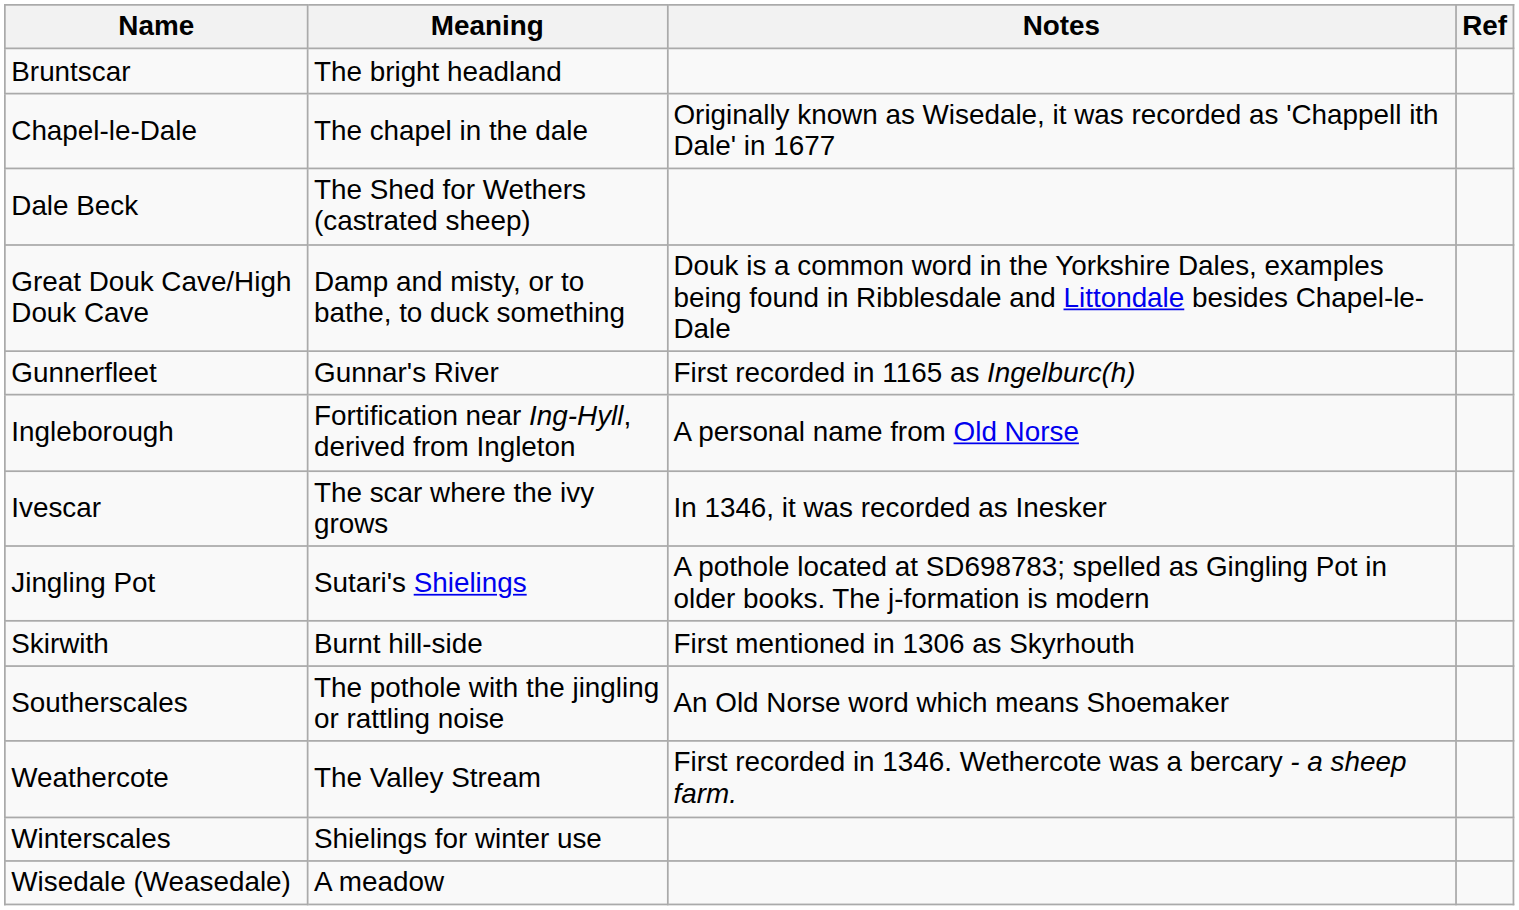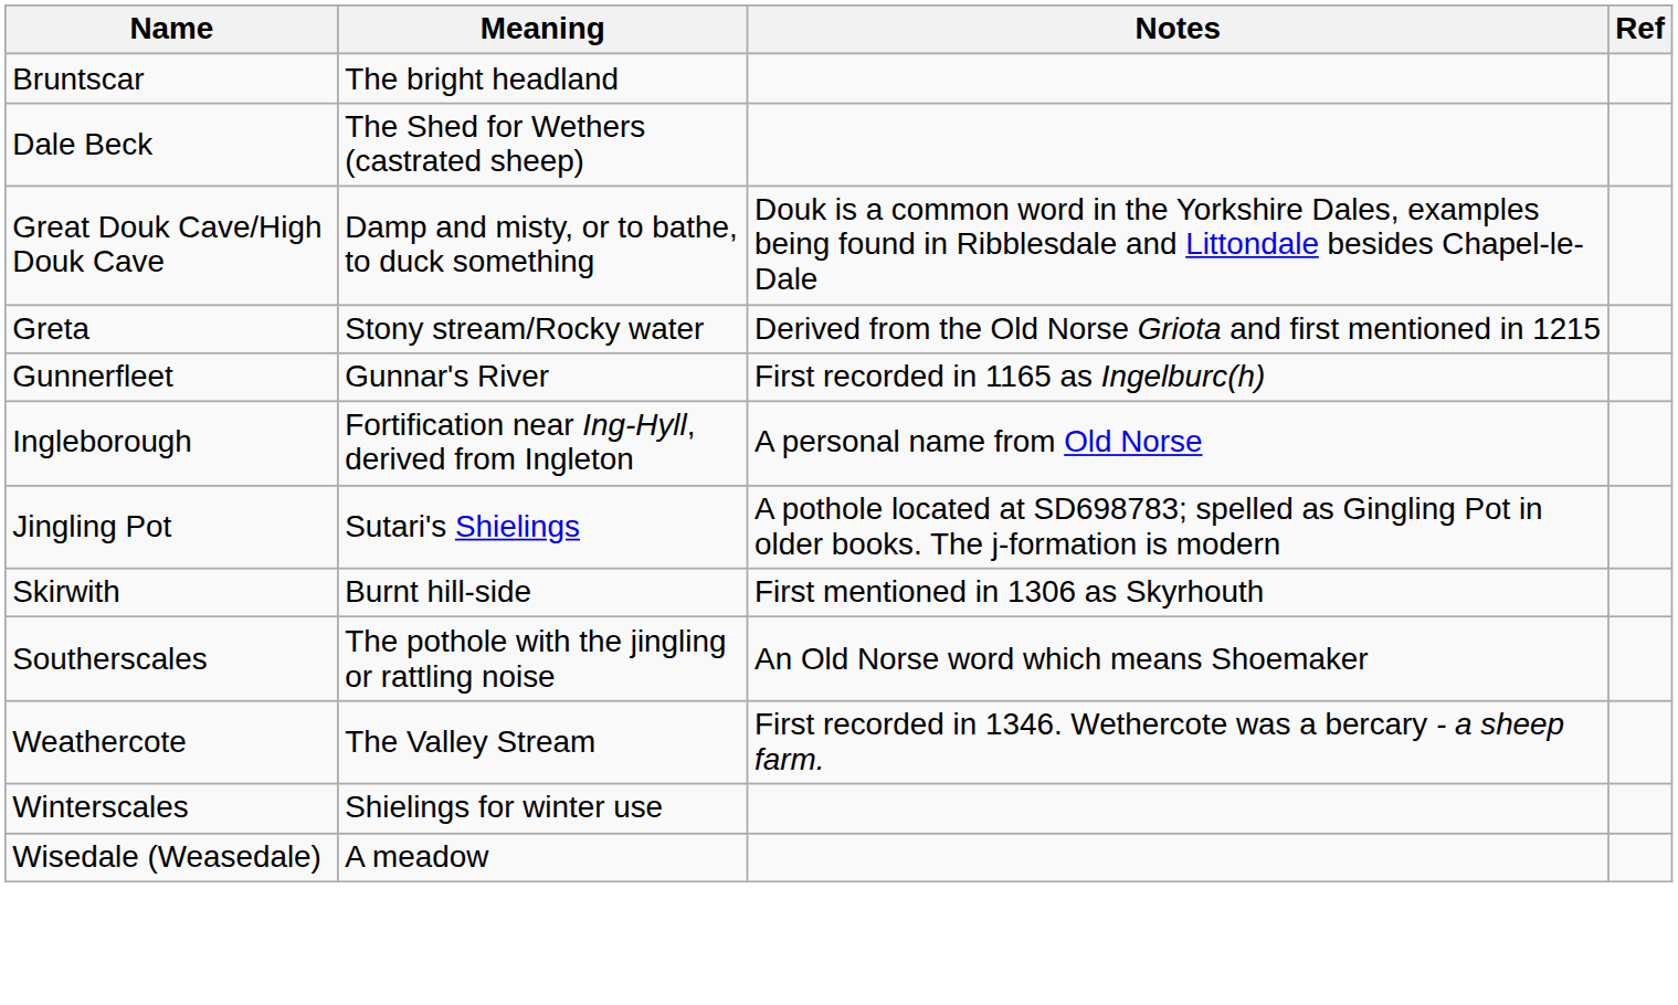 <table class="wikitable">
 <tr>
 <th>Name</th>
 <th>Meaning</th>
 <th>Notes</th>
 <th>Ref</th>
 </tr>
 <tr>
 <td>Bruntscar</td>
 <td>The bright headland</td>
 <td></td>
-<td></td>
-</tr>
-<tr>
-<td>Chapel-le-Dale</td>
-<td>The chapel in the dale</td>
-<td>Originally known as Wisedale, it was recorded as 'Chappell ith Dale' in 1677</td>
 <td></td>
 </tr>
 <tr>
 <td>Dale Beck</td>
 <td>The Shed for Wethers (castrated sheep)</td>
 <td></td>
 <td></td>
 </tr>
 <tr>
 <td>Great Douk Cave/High Douk Cave</td>
 <td>Damp and misty, or to bathe, to duck something</td>
 <td>Douk is a common word in the Yorkshire Dales, examples being found in Ribblesdale and <a href='#'>Littondale</a> besides Chapel-le-Dale</td>
 <td></td>
 </tr>
 <tr>
+<td>Greta</td>
+<td>Stony stream/Rocky water</td>
+<td>Derived from the Old Norse <em>Griota</em> and first mentioned in 1215</td>
+<td></td>
+</tr>
+<tr>
 <td>Gunnerfleet</td>
 <td>Gunnar's River</td>
 <td>First recorded in 1165 as <em>Ingelburc(h)</td>
 <td></td>
 </tr>
 <tr>
 <td>Ingleborough</td>
 <td>Fortification near <em>Ing-Hyll</em>, derived from Ingleton</td>
 <td>A personal name from <a href='#'>Old Norse</a></td>
-<td></td>
-</tr>
-<tr>
-<td>Ivescar</td>
-<td>The scar where the ivy grows</td>
-<td>In 1346, it was recorded as </em>Inesker<em></td>
 <td></td>
 </tr>
 <tr>
 <td>Jingling Pot</td>
 <td>Sutari's <a href='#'>Shielings</a></td>
 <td>A pothole located at SD698783; spelled as Gingling Pot in older books. The j-formation is modern</td>
 <td></td>
 </tr>
 <tr>
 <td>Skirwith</td>
 <td>Burnt hill-side</td>
 <td>First mentioned in 1306 as </em>Skyrhouth<em></td>
 <td></td>
 </tr>
 <tr>
 <td>Southerscales</td>
 <td>The pothole with the jingling or rattling noise</td>
 <td>An Old Norse word which means Shoemaker</td>
 <td></td>
 </tr>
 <tr>
 <td>Weathercote</td>
 <td>The Valley Stream</td>
 <td>First recorded in 1346. Wethercote was a </em>bercary<em> - a sheep farm.</td>
 <td></td>
 </tr>
 <tr>
 <td>Winterscales</td>
 <td>Shielings for winter use</td>
 <td></td>
 <td></td>
 </tr>
 <tr>
 <td>Wisedale (Weasedale)</td>
 <td>A meadow</td>
 <td></td>
 <td></td>
 </tr>
 </table>
